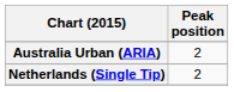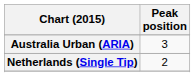 <table class="wikitable sortable plainrowheaders" style="text-align:center">
 <tr>
 <th scope="col">Chart (2015)</th>
 <th scope="col">Peak<br> position</th>
 </tr>
 <tr>
 </tr>
 <tr>
 <th scope="row">Australia Urban (<a href='#'>ARIA</a>)</th>
-<td>2</td>
+<td>3</td>
 </tr>
 <tr>
 </tr>
 <tr>
 </tr>
 <tr>
 </tr>
 <tr>
 </tr>
 <tr>
 </tr>
 <tr>
 </tr>
 <tr>
 </tr>
 <tr>
 <th scope="row">Netherlands (<a href='#'>Single Tip</a>)</th>
 <td>2</td>
 </tr>
 <tr>
 </tr>
 <tr>
 </tr>
 <tr>
 </tr>
 <tr>
 </tr>
 <tr>
 </tr>
 <tr>
 </tr>
 <tr>
 </tr>
 </table>
